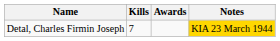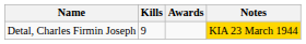 <table class=wikitable>
 <tr>
 <th>Name</th>
 <th>Kills</th>
 <th>Awards</th>
 <th>Notes</th>
 </tr>
 <tr>
 <td>Detal, Charles Firmin Joseph</td>
-<td>7</td>
+<td>9</td>
 <td></td>
 <td style="background: gold;">KIA 23 March 1944</td>
 </tr>
 </table>
